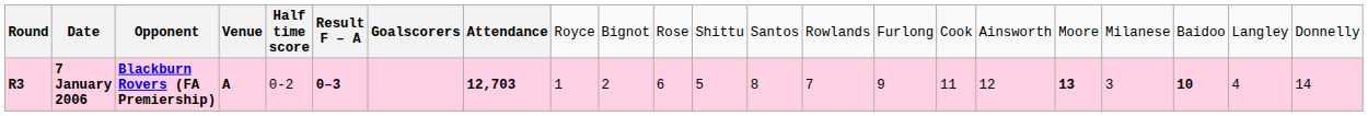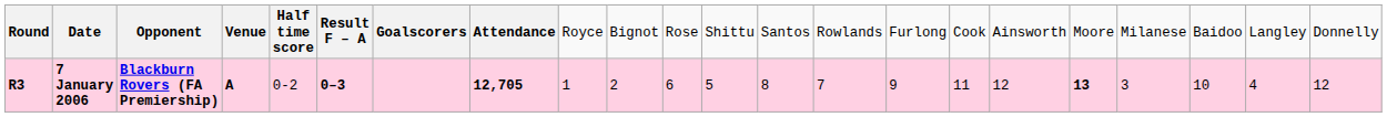 <table class="wikitable">
 <tr>
 <th><strong>Round</strong></th>
 <th><strong>Date</strong></th>
 <th><strong>Opponent</strong></th>
 <th><strong>Venue</strong></th>
 <th><strong>Half time score</strong></th>
 <th><strong>Result</strong><br><strong>F – A</strong></th>
 <th><strong>Goalscorers</strong></th>
 <th><strong>Attendance</strong></th>
 <td>Royce</td>
 <td>Bignot</td>
 <td>Rose</td>
 <td>Shittu</td>
 <td>Santos</td>
 <td>Rowlands</td>
 <td>Furlong</td>
 <td>Cook</td>
 <td>Ainsworth</td>
 <td>Moore</td>
 <td>Milanese</td>
 <td>Baidoo</td>
 <td>Langley</td>
 <td>Donnelly</td>
 </tr>
 <tr style="background-color: #ffd0e3;">
 <td><strong>R3</strong></td>
 <td><strong>7 January 2006</strong></td>
 <td><strong><a href='#'>Blackburn Rovers</a> (FA Premiership)</strong></td>
 <td><strong>A</strong></td>
 <td>0-2</td>
 <td><strong>0–3</strong></td>
 <td></td>
-<td><strong>12,703</strong></td>
+<td><strong>12,705</strong></td>
 <td>1</td>
 <td>2</td>
 <td>6</td>
 <td>5</td>
 <td>8</td>
 <td>7</td>
 <td>9</td>
 <td>11</td>
 <td>12</td>
 <td><strong>13</strong></td>
 <td>3</td>
-<td><strong>10</strong></td>
+<td>10</td>
 <td>4</td>
-<td>14</td>
+<td>12</td>
 </tr>
 </table>
